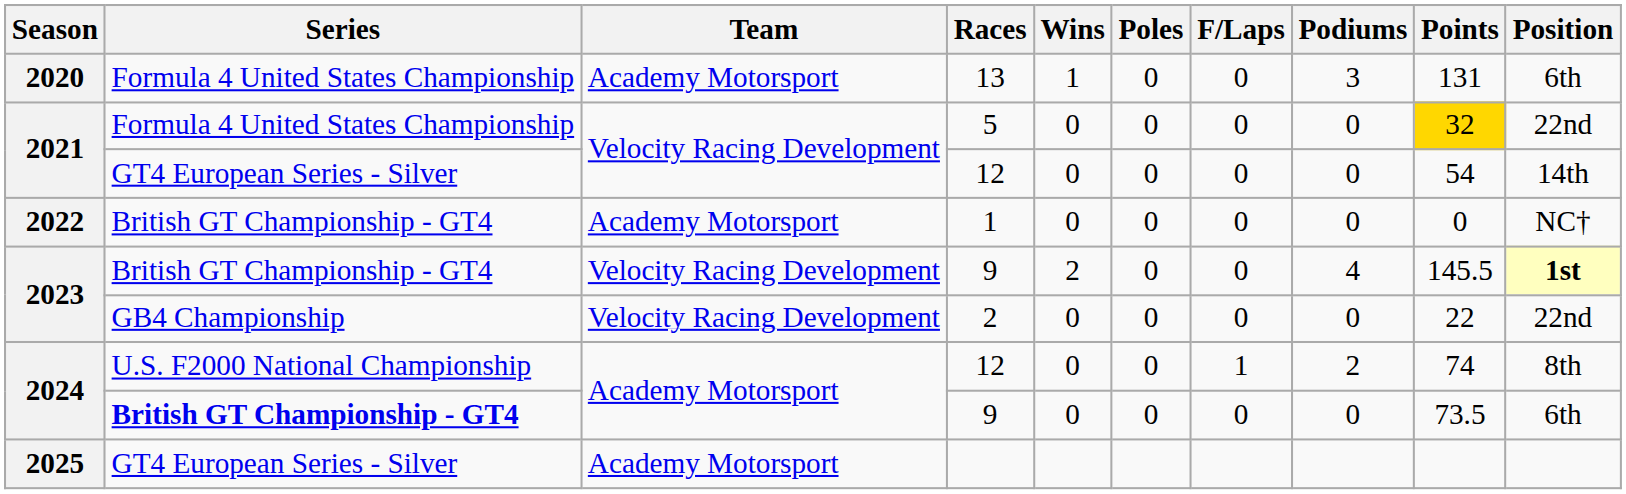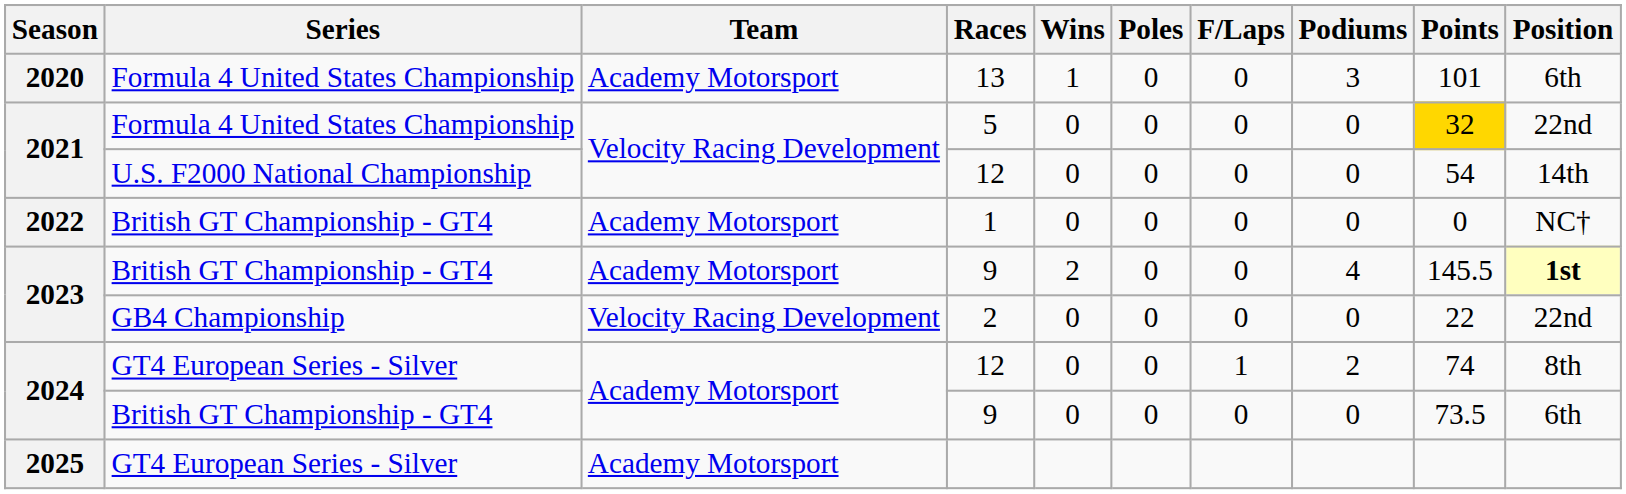 <table class="wikitable" style="font-size: 90%; text-align:center">
 <tr>
 <th>Season</th>
 <th>Series</th>
 <th>Team</th>
 <th>Races</th>
 <th>Wins</th>
 <th>Poles</th>
 <th>F/Laps</th>
 <th>Podiums</th>
 <th>Points</th>
 <th>Position</th>
 </tr>
 <tr>
 <th>2020</th>
 <td align="left"><a href='#'>Formula 4 United States Championship</a></td>
 <td align=left><a href='#'>Academy Motorsport</a></td>
 <td>13</td>
 <td>1</td>
 <td>0</td>
 <td>0</td>
 <td>3</td>
-<td>131</td>
+<td>101</td>
 <td>6th</td>
 </tr>
 <tr>
 <th rowspan="2">2021</th>
 <td align="left"><a href='#'>Formula 4 United States Championship</a></td>
 <td rowspan="2" align=left><a href='#'>Velocity Racing Development</a></td>
 <td>5</td>
 <td>0</td>
 <td>0</td>
 <td>0</td>
 <td>0</td>
 <td style="background: gold;">32</td>
 <td>22nd</td>
 </tr>
 <tr>
-<td align=left><a href='#'>GT4 European Series - Silver</a></td>
+<td align="left"><a href='#'>U.S. F2000 National Championship</a></td>
 <td>12</td>
 <td>0</td>
 <td>0</td>
 <td>0</td>
 <td>0</td>
 <td>54</td>
 <td>14th</td>
 </tr>
 <tr>
 <th>2022</th>
 <td align=left><a href='#'>British GT Championship - GT4</a></td>
 <td align=left><a href='#'>Academy Motorsport</a></td>
 <td>1</td>
 <td>0</td>
 <td>0</td>
 <td>0</td>
 <td>0</td>
 <td>0</td>
 <td>NC†</td>
 </tr>
 <tr>
 <th rowspan="2">2023</th>
 <td align=left><a href='#'>British GT Championship - GT4</a></td>
-<td align="left"><a href='#'>Velocity Racing Development</a></td>
+<td align=left><a href='#'>Academy Motorsport</a></td>
 <td>9</td>
 <td>2</td>
 <td>0</td>
 <td>0</td>
 <td>4</td>
 <td>145.5</td>
 <td style="background:#ffffbf;"><strong>1st</strong></td>
 </tr>
 <tr>
 <td align=left><a href='#'>GB4 Championship</a></td>
 <td align=left><a href='#'>Velocity Racing Development</a></td>
 <td>2</td>
 <td>0</td>
 <td>0</td>
 <td>0</td>
 <td>0</td>
 <td>22</td>
 <td>22nd</td>
 </tr>
 <tr>
 <th rowspan="2">2024</th>
-<td align="left"><a href='#'>U.S. F2000 National Championship</a></td>
+<td align=left><a href='#'>GT4 European Series - Silver</a></td>
 <td rowspan="2" align="left"><a href='#'>Academy Motorsport</a></td>
 <td>12</td>
 <td>0</td>
 <td>0</td>
 <td>1</td>
 <td>2</td>
 <td>74</td>
 <td>8th</td>
 </tr>
 <tr>
-<td align=left><strong><a href='#'>British GT Championship - GT4</a></strong></td>
+<td align=left><a href='#'>British GT Championship - GT4</a></td>
 <td>9</td>
 <td>0</td>
 <td>0</td>
 <td>0</td>
 <td>0</td>
 <td>73.5</td>
 <td>6th</td>
 </tr>
 <tr>
 <th>2025</th>
 <td align=left><a href='#'>GT4 European Series - Silver</a></td>
 <td align=left><a href='#'>Academy Motorsport</a></td>
 <td></td>
 <td></td>
 <td></td>
 <td></td>
 <td></td>
 <td></td>
 <td></td>
 </tr>
 </table>
